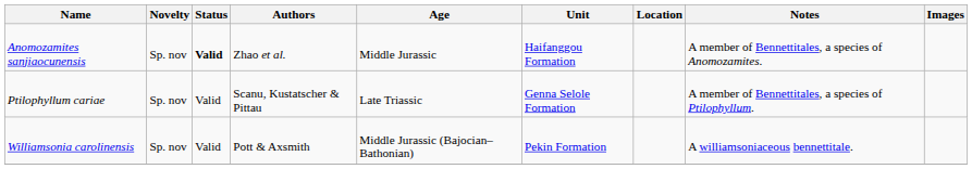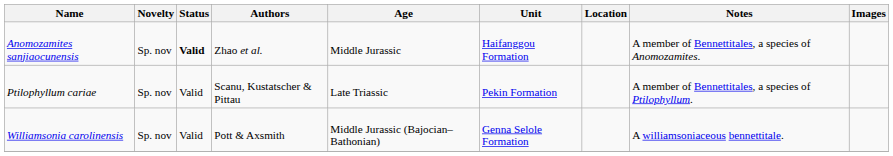 <table class="wikitable sortable" align="center" width="100%">
 <tr>
 <th>Name</th>
 <th>Novelty</th>
 <th>Status</th>
 <th>Authors</th>
 <th>Age</th>
 <th>Unit</th>
 <th>Location</th>
 <th>Notes</th>
 <th>Images</th>
 </tr>
 <tr>
 <td><br><em><a href='#'>Anomozamites sanjiaocunensis</a></em></td>
 <td><br>Sp. nov</td>
 <td><strong><br>Valid</strong></td>
 <td><br>Zhao <em>et al.</em></td>
 <td><br>Middle Jurassic</td>
 <td><br><a href='#'>Haifanggou Formation</a></td>
 <td><br></td>
 <td><br>A member of <a href='#'>Bennettitales</a>, a species of <em>Anomozamites</em>.</td>
 <td></td>
 </tr>
 <tr>
 <td><br><em>Ptilophyllum cariae</em></td>
 <td><br>Sp. nov</td>
 <td><br>Valid</td>
 <td><br>Scanu, Kustatscher & Pittau</td>
 <td><br>Late Triassic</td>
-<td><br><a href='#'>Genna Selole Formation</a></td>
+<td><br><a href='#'>Pekin Formation</a></td>
 <td><br></td>
 <td><br>A member of <a href='#'>Bennettitales</a>, a species of <em><a href='#'>Ptilophyllum</a></em>.</td>
 <td></td>
 </tr>
 <tr>
 <td><br><em><a href='#'>Williamsonia carolinensis</a></em></td>
 <td><br>Sp. nov</td>
 <td><br>Valid</td>
 <td><br>Pott & Axsmith</td>
 <td><br>Middle Jurassic (Bajocian–Bathonian)</td>
-<td><br><a href='#'>Pekin Formation</a></td>
+<td><br><a href='#'>Genna Selole Formation</a></td>
 <td><br></td>
 <td><br>A <a href='#'>williamsoniaceous</a> <a href='#'>bennettitale</a>.</td>
 <td></td>
 </tr>
 <tr>
 </tr>
 </table>
